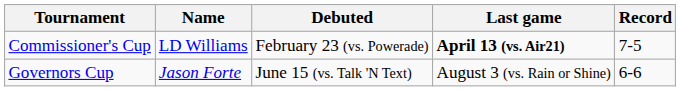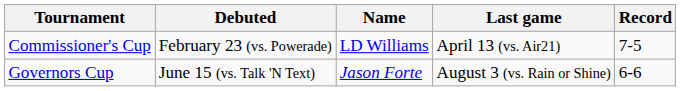 <table class="wikitable">
 <tr>
 <th>Tournament</th>
+<th>Debuted</th>
 <th>Name</th>
-<th>Debuted</th>
 <th>Last game</th>
 <th>Record</th>
 </tr>
 <tr>
 <td><a href='#'>Commissioner's Cup</a></td>
+<td>February 23 <small>(vs. Powerade)</small></td>
 <td> <a href='#'>LD Williams</a></td>
-<td>February 23 <small>(vs. Powerade)</small></td>
-<td><strong>April 13 <small>(vs. Air21)</small></strong></td>
+<td>April 13 <small>(vs. Air21)</small></td>
 <td>7-5</td>
 </tr>
 <tr>
 <td><a href='#'>Governors Cup</a></td>
+<td>June 15 <small>(vs. Talk 'N Text)</small></td>
 <td> <em><a href='#'>Jason Forte</a></em></td>
-<td>June 15 <small>(vs. Talk 'N Text)</small></td>
 <td>August 3 <small>(vs. Rain or Shine)</small></td>
 <td>6-6</td>
 </tr>
 </table>
